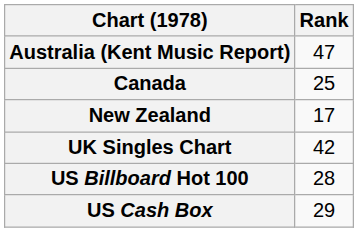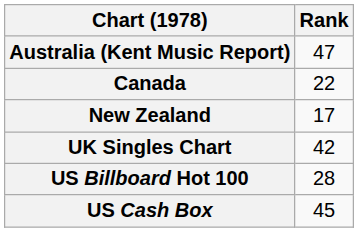 <table class="wikitable sortable plainrowheaders">
 <tr>
 <th scope="col">Chart (1978)</th>
 <th scope="col">Rank</th>
 </tr>
 <tr>
 <th scope="row">Australia (Kent Music Report)</th>
 <td style="text-align:center;">47</td>
 </tr>
 <tr>
 <th scope="row">Canada</th>
-<td style="text-align:center;">25</td>
+<td style="text-align:center;">22</td>
 </tr>
 <tr>
 <th scope="row">New Zealand</th>
 <td style="text-align:center;">17</td>
 </tr>
 <tr>
 <th scope="row">UK Singles Chart</th>
 <td style="text-align:center;">42</td>
 </tr>
 <tr>
 <th scope="row">US <em>Billboard</em> Hot 100</th>
 <td style="text-align:center;">28</td>
 </tr>
 <tr>
 <th scope="row">US <em>Cash Box</em></th>
-<td style="text-align:center;">29</td>
+<td style="text-align:center;">45</td>
 </tr>
 </table>
